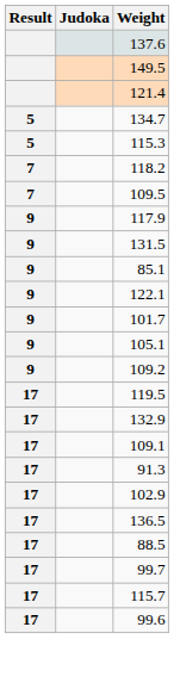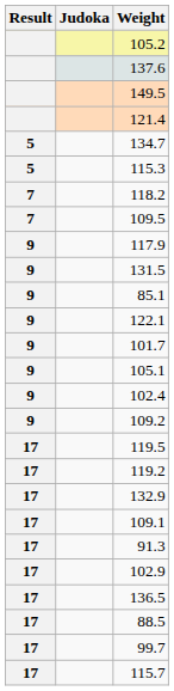 <table class="wikitable sortable">
 <tr>
 <th>Result</th>
 <th>Judoka</th>
 <th>Weight</th>
+</tr>
+<tr bgcolor=F7F6A8>
+<th></th>
+<td></td>
+<td align=right>105.2</td>
 </tr>
 <tr bgcolor=DCE5E5>
 <th></th>
 <td></td>
 <td align=right>137.6</td>
 </tr>
 <tr bgcolor=FFDAB9>
 <th></th>
 <td></td>
 <td align=right>149.5</td>
 </tr>
 <tr bgcolor=FFDAB9>
 <th></th>
 <td></td>
 <td align=right>121.4</td>
 </tr>
 <tr>
 <th>5</th>
 <td></td>
 <td align=right>134.7</td>
 </tr>
 <tr>
 <th>5</th>
 <td></td>
 <td align=right>115.3</td>
 </tr>
 <tr>
 <th>7</th>
 <td></td>
 <td align=right>118.2</td>
 </tr>
 <tr>
 <th>7</th>
 <td></td>
 <td align=right>109.5</td>
 </tr>
 <tr>
 <th>9</th>
 <td></td>
 <td align=right>117.9</td>
 </tr>
 <tr>
 <th>9</th>
 <td></td>
 <td align=right>131.5</td>
 </tr>
 <tr>
 <th>9</th>
 <td></td>
 <td align=right>85.1</td>
 </tr>
 <tr>
 <th>9</th>
 <td></td>
 <td align=right>122.1</td>
 </tr>
 <tr>
 <th>9</th>
 <td></td>
 <td align=right>101.7</td>
 </tr>
 <tr>
 <th>9</th>
 <td></td>
 <td align=right>105.1</td>
 </tr>
 <tr>
 <th>9</th>
 <td></td>
+<td align=right>102.4</td>
+</tr>
+<tr>
+<th>9</th>
+<td></td>
 <td align=right>109.2</td>
 </tr>
 <tr>
 <th>17</th>
 <td></td>
 <td align=right>119.5</td>
+</tr>
+<tr>
+<th>17</th>
+<td></td>
+<td align=right>119.2</td>
 </tr>
 <tr>
 <th>17</th>
 <td></td>
 <td align=right>132.9</td>
 </tr>
 <tr>
 <th>17</th>
 <td></td>
 <td align=right>109.1</td>
 </tr>
 <tr>
 <th>17</th>
 <td></td>
 <td align=right>91.3</td>
 </tr>
 <tr>
 <th>17</th>
 <td></td>
 <td align=right>102.9</td>
 </tr>
 <tr>
 <th>17</th>
 <td></td>
 <td align=right>136.5</td>
 </tr>
 <tr>
 <th>17</th>
 <td></td>
 <td align=right>88.5</td>
 </tr>
 <tr>
 <th>17</th>
 <td></td>
 <td align=right>99.7</td>
 </tr>
 <tr>
 <th>17</th>
 <td></td>
 <td align=right>115.7</td>
 </tr>
-<tr>
-<th>17</th>
-<td></td>
-<td align=right>99.6</td>
-</tr>
 </table>
